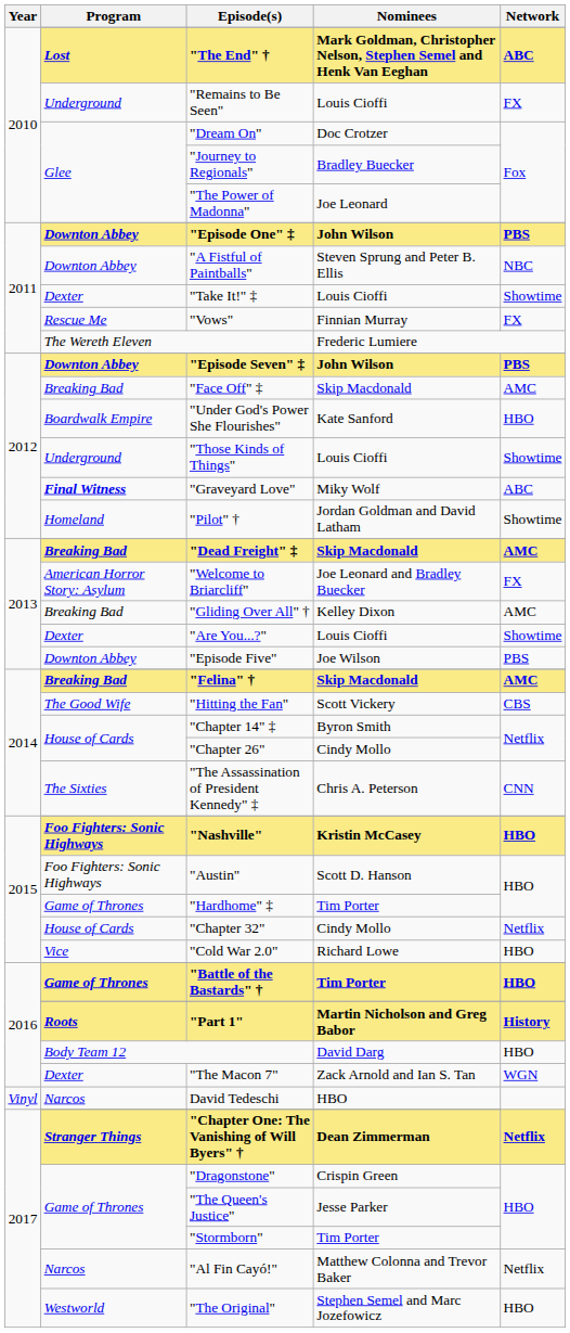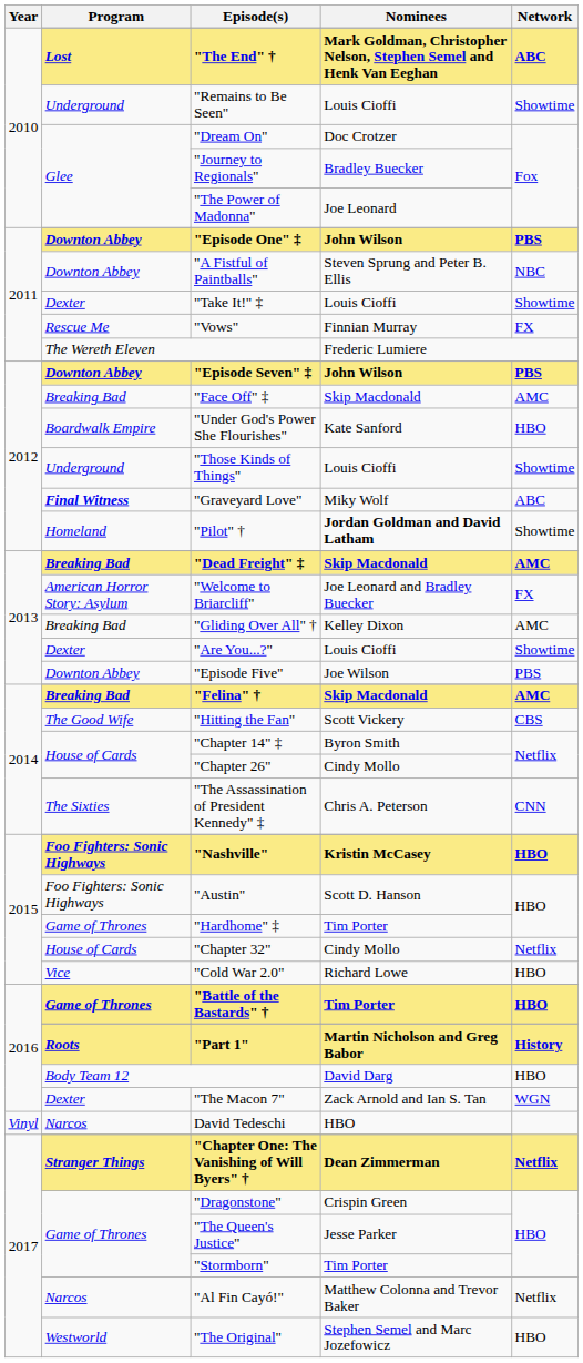 <table class="wikitable" style="width:100%">
 <tr bgcolor="#bebebe">
 <th width="5%">Year</th>
 <th width="30%">Program</th>
 <th width="25%">Episode(s)</th>
 <th width="40%">Nominees</th>
 <th width="5%">Network</th>
 </tr>
 <tr>
 <td rowspan=6 style="text-align:center">2010<br></td>
 </tr>
 <tr style="background:#FAEB86">
 <td><strong><em><a href='#'>Lost</a></em></strong></td>
 <td><strong>"<a href='#'>The End</a>" †</strong></td>
 <td><strong>Mark Goldman, Christopher Nelson, <a href='#'>Stephen Semel</a> and Henk Van Eeghan</strong></td>
 <td><strong><a href='#'>ABC</a></strong></td>
 </tr>
 <tr>
 <td><em><a href='#'>Underground</a></em></td>
 <td>"Remains to Be Seen"</td>
 <td>Louis Cioffi</td>
-<td><a href='#'>FX</a></td>
+<td><a href='#'>Showtime</a></td>
 </tr>
 <tr>
 <td rowspan="3"><em><a href='#'>Glee</a></em></td>
 <td>"<a href='#'>Dream On</a>"</td>
 <td>Doc Crotzer</td>
 <td rowspan="3"><a href='#'>Fox</a></td>
 </tr>
 <tr>
 <td>"<a href='#'>Journey to Regionals</a>"</td>
 <td><a href='#'>Bradley Buecker</a></td>
 </tr>
 <tr>
 <td>"<a href='#'>The Power of Madonna</a>"</td>
 <td>Joe Leonard</td>
 </tr>
 <tr>
 <td rowspan=6 style="text-align:center">2011<br></td>
 </tr>
 <tr style="background:#FAEB86">
 <td><strong><em><a href='#'>Downton Abbey</a></em></strong></td>
 <td><strong>"Episode One" ‡</strong></td>
 <td><strong>John Wilson</strong></td>
 <td><strong><a href='#'>PBS</a></strong></td>
 </tr>
 <tr>
 <td><em><a href='#'>Downton Abbey</a></em></td>
 <td>"<a href='#'>A Fistful of Paintballs</a>"</td>
 <td>Steven Sprung and Peter B. Ellis</td>
 <td><a href='#'>NBC</a></td>
 </tr>
 <tr>
 <td><em><a href='#'>Dexter</a></em></td>
 <td>"Take It!" ‡</td>
 <td>Louis Cioffi</td>
 <td><a href='#'>Showtime</a></td>
 </tr>
 <tr>
 <td><em><a href='#'>Rescue Me</a></em></td>
 <td>"Vows"</td>
 <td>Finnian Murray</td>
 <td><a href='#'>FX</a></td>
 </tr>
 <tr>
 <td colspan="2"><em>The Wereth Eleven</em></td>
 <td colspan="2">Frederic Lumiere</td>
 </tr>
 <tr>
 <td rowspan=7 style="text-align:center">2012<br></td>
 </tr>
 <tr style="background:#FAEB86">
 <td><strong><em><a href='#'>Downton Abbey</a></em></strong></td>
 <td><strong>"Episode Seven" ‡</strong></td>
 <td><strong>John Wilson</strong></td>
 <td><strong><a href='#'>PBS</a></strong></td>
 </tr>
 <tr>
 <td><em><a href='#'>Breaking Bad</a></em></td>
 <td>"<a href='#'>Face Off</a>" ‡</td>
 <td><a href='#'>Skip Macdonald</a></td>
 <td><a href='#'>AMC</a></td>
 </tr>
 <tr>
 <td><em><a href='#'>Boardwalk Empire</a></em></td>
 <td>"Under God's Power She Flourishes"</td>
 <td>Kate Sanford</td>
 <td><a href='#'>HBO</a></td>
 </tr>
 <tr>
 <td><em><a href='#'>Underground</a></em></td>
 <td>"<a href='#'>Those Kinds of Things</a>"</td>
 <td>Louis Cioffi</td>
 <td><a href='#'>Showtime</a></td>
 </tr>
 <tr>
 <td><strong><em><a href='#'>Final Witness</a></em></strong></td>
 <td>"Graveyard Love"</td>
 <td>Miky Wolf</td>
 <td><a href='#'>ABC</a></td>
 </tr>
 <tr>
 <td><em><a href='#'>Homeland</a></em></td>
 <td>"<a href='#'>Pilot</a>" †</td>
-<td>Jordan Goldman and David Latham</td>
+<td><strong>Jordan Goldman and David Latham</strong></td>
 <td>Showtime</td>
 </tr>
 <tr>
 <td rowspan=6 style="text-align:center">2013<br></td>
 </tr>
 <tr style="background:#FAEB86">
 <td><strong><em><a href='#'>Breaking Bad</a></em></strong></td>
 <td><strong>"<a href='#'>Dead Freight</a>" ‡</strong></td>
 <td><strong><a href='#'>Skip Macdonald</a></strong></td>
 <td><strong><a href='#'>AMC</a></strong></td>
 </tr>
 <tr>
 <td><em><a href='#'>American Horror Story: Asylum</a></em></td>
 <td>"<a href='#'>Welcome to Briarcliff</a>"</td>
 <td>Joe Leonard and <a href='#'>Bradley Buecker</a></td>
 <td><a href='#'>FX</a></td>
 </tr>
 <tr>
 <td><em>Breaking Bad</em></td>
 <td>"<a href='#'>Gliding Over All</a>" †</td>
 <td>Kelley Dixon</td>
 <td>AMC</td>
 </tr>
 <tr>
 <td><em><a href='#'>Dexter</a></em></td>
 <td>"<a href='#'>Are You...?</a>"</td>
 <td>Louis Cioffi</td>
 <td><a href='#'>Showtime</a></td>
 </tr>
 <tr>
 <td><em><a href='#'>Downton Abbey</a></em></td>
 <td>"Episode Five"</td>
 <td>Joe Wilson</td>
 <td><a href='#'>PBS</a></td>
 </tr>
 <tr>
 <td rowspan=6 style="text-align:center">2014<br></td>
 </tr>
 <tr style="background:#FAEB86">
 <td><strong><em><a href='#'>Breaking Bad</a></em></strong></td>
 <td><strong>"<a href='#'>Felina</a>" †</strong></td>
 <td><strong><a href='#'>Skip Macdonald</a></strong></td>
 <td><strong><a href='#'>AMC</a></strong></td>
 </tr>
 <tr>
 <td><em><a href='#'>The Good Wife</a></em></td>
 <td>"<a href='#'>Hitting the Fan</a>"</td>
 <td>Scott Vickery</td>
 <td><a href='#'>CBS</a></td>
 </tr>
 <tr>
 <td rowspan="2"><em><a href='#'>House of Cards</a></em></td>
 <td>"Chapter 14" ‡</td>
 <td>Byron Smith</td>
 <td rowspan="2"><a href='#'>Netflix</a></td>
 </tr>
 <tr>
 <td>"Chapter 26"</td>
 <td>Cindy Mollo</td>
 </tr>
 <tr>
 <td><em><a href='#'>The Sixties</a></em></td>
 <td>"The Assassination of President Kennedy" ‡</td>
 <td>Chris A. Peterson</td>
 <td><a href='#'>CNN</a></td>
 </tr>
 <tr>
 <td rowspan=6 style="text-align:center">2015<br></td>
 </tr>
 <tr style="background:#FAEB86">
 <td><strong><em><a href='#'>Foo Fighters: Sonic Highways</a></em></strong></td>
 <td><strong>"Nashville"</strong></td>
 <td><strong>Kristin McCasey</strong></td>
 <td><strong><a href='#'>HBO</a></strong></td>
 </tr>
 <tr>
 <td><em>Foo Fighters: Sonic Highways</em></td>
 <td>"Austin"</td>
 <td>Scott D. Hanson</td>
 <td rowspan="2">HBO</td>
 </tr>
 <tr>
 <td><em><a href='#'>Game of Thrones</a></em></td>
 <td>"<a href='#'>Hardhome</a>" ‡</td>
 <td><a href='#'>Tim Porter</a></td>
 </tr>
 <tr>
 <td><em><a href='#'>House of Cards</a></em></td>
 <td>"Chapter 32"</td>
 <td>Cindy Mollo</td>
 <td><a href='#'>Netflix</a></td>
 </tr>
 <tr>
 <td><em><a href='#'>Vice</a></em></td>
 <td>"Cold War 2.0"</td>
 <td>Richard Lowe</td>
 <td>HBO</td>
 </tr>
 <tr>
 <td rowspan=6 style="text-align:center">2016<br></td>
 </tr>
 <tr style="background:#FAEB86">
 <td><strong><em><a href='#'>Game of Thrones</a></em></strong></td>
 <td><strong>"<a href='#'>Battle of the Bastards</a>" †</strong></td>
 <td><strong><a href='#'>Tim Porter</a></strong></td>
 <td><strong><a href='#'>HBO</a></strong></td>
 </tr>
 <tr>
 </tr>
 <tr style="background:#FAEB86">
 <td><strong><em><a href='#'>Roots</a></em></strong></td>
 <td><strong>"Part 1"</strong></td>
 <td><strong>Martin Nicholson and Greg Babor</strong></td>
 <td><strong><a href='#'>History</a></strong></td>
 </tr>
 <tr>
 <td colspan="2"><em><a href='#'>Body Team 12</a></em></td>
 <td><a href='#'>David Darg</a></td>
 <td>HBO</td>
 </tr>
 <tr>
 <td><em><a href='#'>Dexter</a></em></td>
 <td>"The Macon 7"</td>
 <td>Zack Arnold and Ian S. Tan</td>
 <td><a href='#'>WGN</a></td>
 </tr>
 <tr>
 <td><em><a href='#'>Vinyl</a></em></td>
 <td><em><a href='#'>Narcos</a></em></td>
 <td>David Tedeschi</td>
 <td>HBO</td>
 </tr>
 <tr>
 <td rowspan=7 style="text-align:center">2017<br></td>
 </tr>
 <tr style="background:#FAEB86">
 <td><strong><em><a href='#'>Stranger Things</a></em></strong></td>
 <td><strong>"Chapter One: The Vanishing of Will Byers" †</strong></td>
 <td><strong>Dean Zimmerman</strong></td>
 <td><strong><a href='#'>Netflix</a></strong></td>
 </tr>
 <tr>
 <td rowspan="3"><em><a href='#'>Game of Thrones</a></em></td>
 <td>"<a href='#'>Dragonstone</a>"</td>
 <td>Crispin Green</td>
 <td rowspan="3"><a href='#'>HBO</a></td>
 </tr>
 <tr>
 <td>"<a href='#'>The Queen's Justice</a>"</td>
 <td>Jesse Parker</td>
 </tr>
 <tr>
 <td>"<a href='#'>Stormborn</a>"</td>
 <td><a href='#'>Tim Porter</a></td>
 </tr>
 <tr>
 <td><em><a href='#'>Narcos</a></em></td>
 <td>"Al Fin Cayó!"</td>
 <td>Matthew Colonna and Trevor Baker</td>
 <td>Netflix</td>
 </tr>
 <tr>
 <td><em><a href='#'>Westworld</a></em></td>
 <td>"<a href='#'>The Original</a>"</td>
 <td><a href='#'>Stephen Semel</a> and Marc Jozefowicz</td>
 <td>HBO</td>
 </tr>
 </table>
